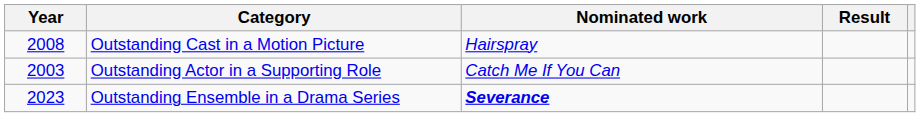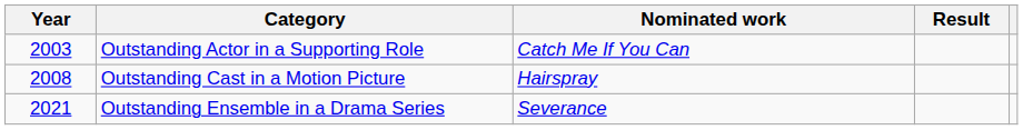 <table class=wikitable>
 <tr>
 <th scope="col" style="width:5em;">Year</th>
 <th scope="col" style="width:26em;">Category</th>
 <th scope="col" style="width:25em;">Nominated work</th>
 <th scope="col" style="width:5em;">Result</th>
 <th></th>
 </tr>
 <tr>
+<td style="text-align:center;"><a href='#'>2003</a></td>
+<td><a href='#'>Outstanding Actor in a Supporting Role</a></td>
+<td><em><a href='#'>Catch Me If You Can</a></em></td>
+<td></td>
+<td style="text-align:center;"></td>
+</tr>
+<tr>
 <td style="text-align:center;"><a href='#'>2008</a></td>
 <td><a href='#'>Outstanding Cast in a Motion Picture</a></td>
 <td><em><a href='#'>Hairspray</a></em></td>
 <td></td>
 <td style="text-align:center;"></td>
 </tr>
 <tr>
-<td style="text-align:center;"><a href='#'>2003</a></td>
-<td><a href='#'>Outstanding Actor in a Supporting Role</a></td>
-<td><em><a href='#'>Catch Me If You Can</a></em></td>
-<td></td>
-<td style="text-align:center;"></td>
-</tr>
-<tr>
-<td style="text-align:center;"><a href='#'>2023</a></td>
+<td style="text-align:center;"><a href='#'>2021</a></td>
 <td><a href='#'>Outstanding Ensemble in a Drama Series</a></td>
-<td><strong><em><a href='#'>Severance</a></em></strong></td>
+<td><em><a href='#'>Severance</a></em></td>
 <td></td>
 <td style="text-align:center;"></td>
 </tr>
 </table>
